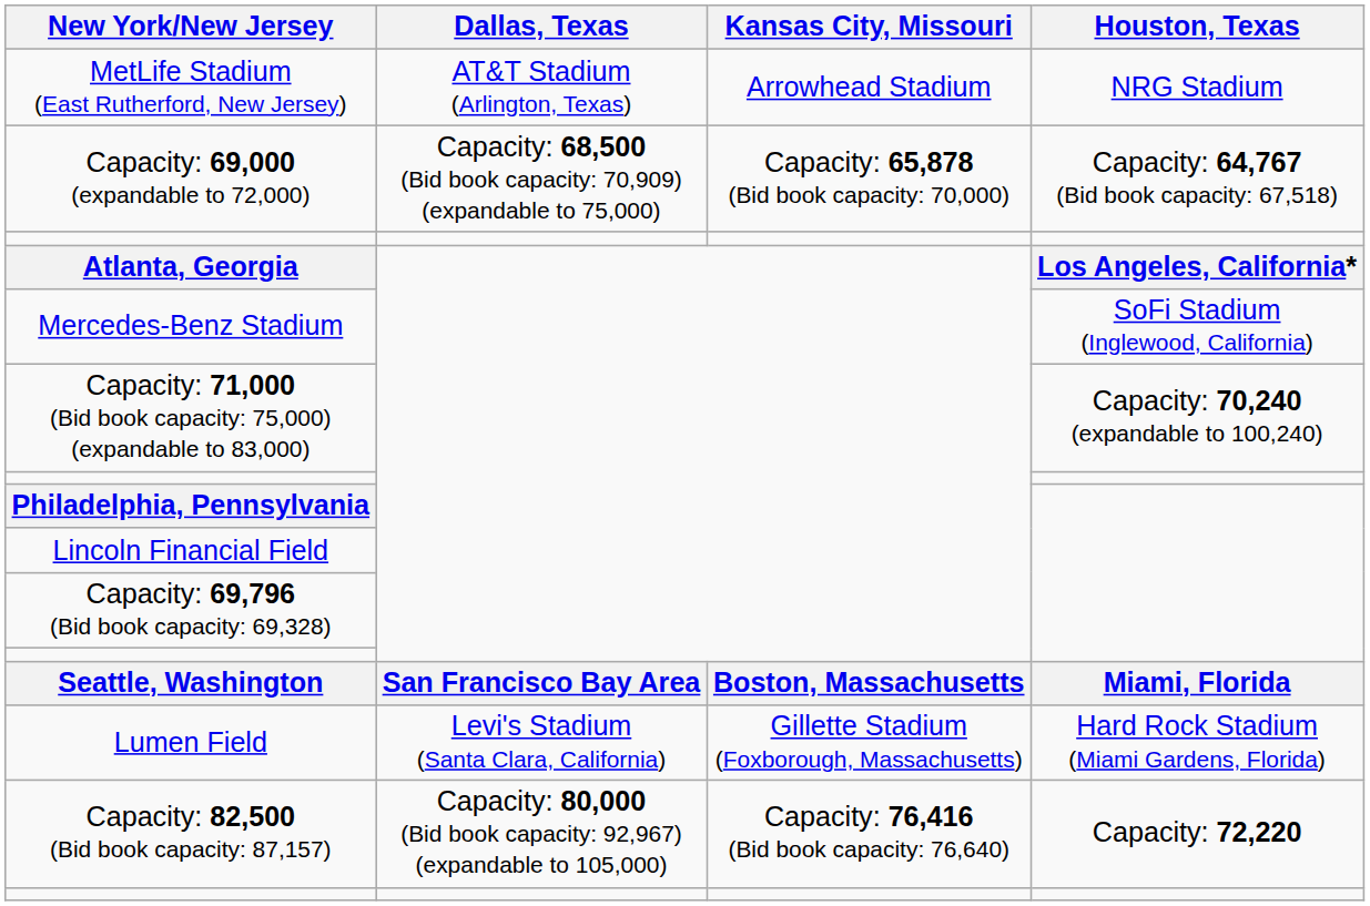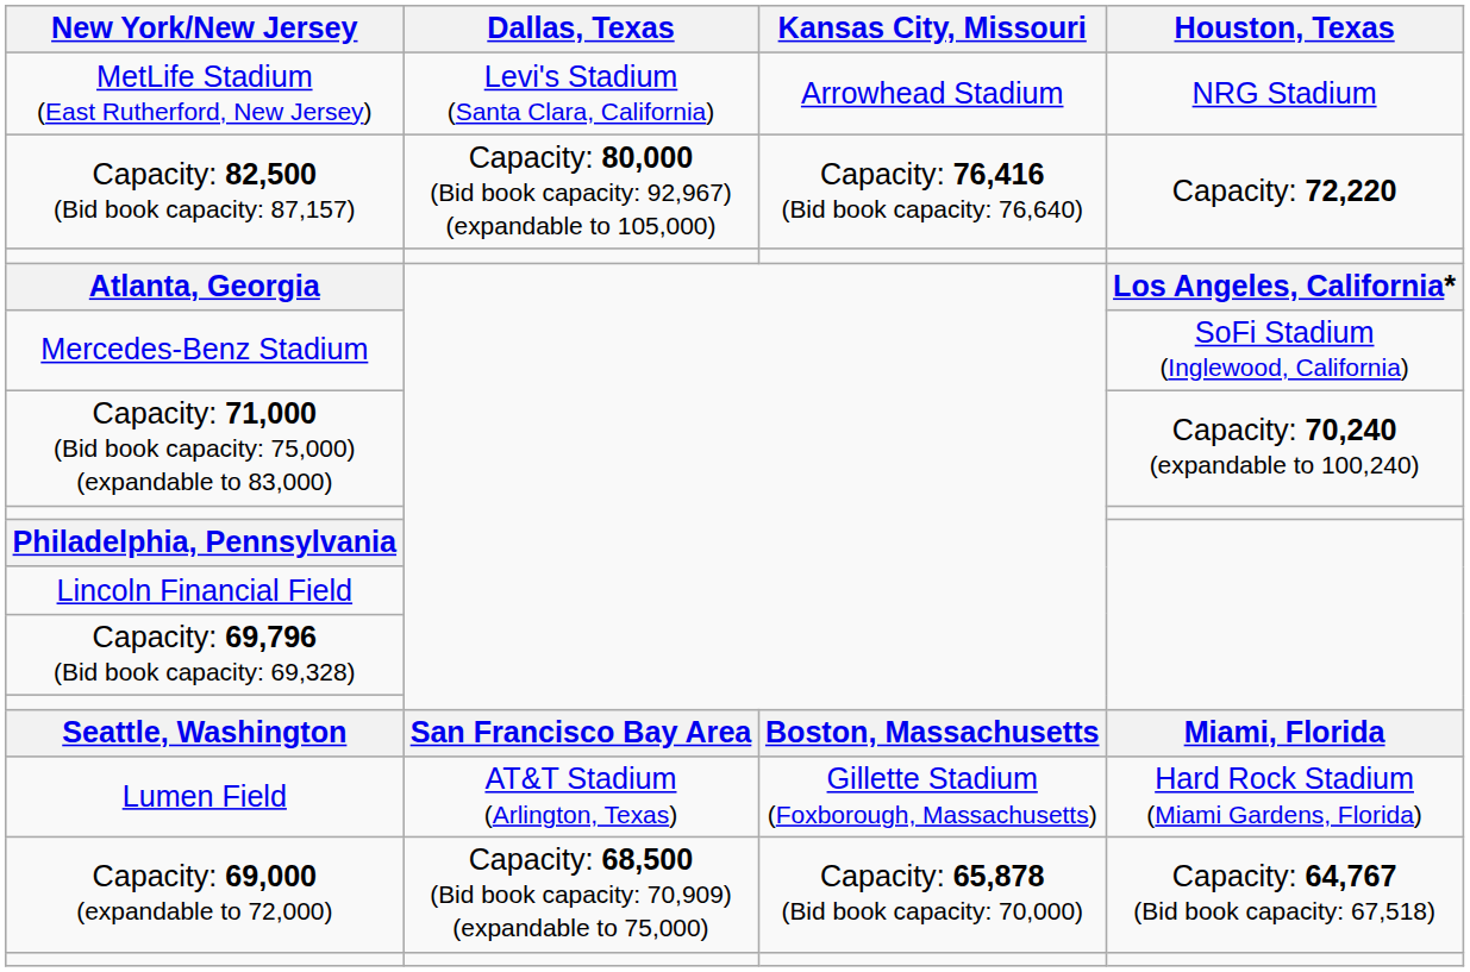 <table class="wikitable" style="text-align:center">
 <tr>
 <th><a href='#'>New York/New Jersey</a></th>
 <th><a href='#'>Dallas, Texas</a></th>
 <th><a href='#'>Kansas City, Missouri</a></th>
 <th><a href='#'>Houston, Texas</a></th>
 </tr>
 <tr>
 <td><a href='#'>MetLife Stadium</a><br><small>(<a href='#'>East Rutherford, New Jersey</a>)</small></td>
-<td><a href='#'>AT&T Stadium</a><br><small>(<a href='#'>Arlington, Texas</a>)</small></td>
+<td><a href='#'>Levi's Stadium</a> <br><small>(<a href='#'>Santa Clara, California</a>)</small></td>
 <td><a href='#'>Arrowhead Stadium</a></td>
 <td><a href='#'>NRG Stadium</a></td>
 </tr>
 <tr>
-<td>Capacity: <strong>69,000</strong><br><small>(expandable to 72,000)</small></td>
-<td>Capacity: <strong>68,500</strong><br><small>(Bid book capacity: 70,909)<br>(expandable to 75,000)</small></td>
-<td>Capacity: <strong>65,878</strong><br><small>(Bid book capacity: 70,000)</small></td>
-<td>Capacity: <strong>64,767</strong><br><small>(Bid book capacity: 67,518)</small></td>
+<td>Capacity: <strong>82,500</strong><br><small>(Bid book capacity: 87,157)</small></td>
+<td>Capacity: <strong>80,000</strong><br><small>(Bid book capacity: 92,967)<br>(expandable to 105,000)</small></td>
+<td>Capacity: <strong>76,416</strong><br><small>(Bid book capacity: 76,640)</small></td>
+<td>Capacity: <strong>72,220</strong></td>
 </tr>
 <tr>
 <td></td>
 <td></td>
 <td></td>
 <td></td>
 </tr>
 <tr>
 <th><a href='#'>Atlanta, Georgia</a></th>
 <td colspan="2" rowspan="8"><br></td>
 <th><a href='#'>Los Angeles, California</a><strong>*</strong></th>
 </tr>
 <tr>
 <td><a href='#'>Mercedes-Benz Stadium</a></td>
 <td><a href='#'>SoFi Stadium</a><br><small>(<a href='#'>Inglewood, California</a>)</small></td>
 </tr>
 <tr>
 <td>Capacity: <strong>71,000</strong><br><small>(Bid book capacity: 75,000)<br>(expandable to 83,000)</small></td>
 <td>Capacity: <strong>70,240</strong><br><small>(expandable to 100,240)</small></td>
 </tr>
 <tr>
 <td></td>
 <td></td>
 </tr>
 <tr>
 <th><a href='#'>Philadelphia, Pennsylvania</a></th>
 </tr>
 <tr>
 <td><a href='#'>Lincoln Financial Field</a></td>
 </tr>
 <tr>
 <td>Capacity: <strong>69,796</strong><br><small>(Bid book capacity: 69,328)</small></td>
 </tr>
 <tr>
 <td></td>
 </tr>
 <tr>
 <th><a href='#'>Seattle, Washington</a></th>
 <th><a href='#'>San Francisco Bay Area</a></th>
 <th><a href='#'>Boston, Massachusetts</a></th>
 <th><a href='#'>Miami, Florida</a></th>
 </tr>
 <tr>
 <td><a href='#'>Lumen Field</a></td>
-<td><a href='#'>Levi's Stadium</a> <br><small>(<a href='#'>Santa Clara, California</a>)</small></td>
+<td><a href='#'>AT&T Stadium</a><br><small>(<a href='#'>Arlington, Texas</a>)</small></td>
 <td><a href='#'>Gillette Stadium</a><br><small>(<a href='#'>Foxborough, Massachusetts</a>)</small></td>
 <td><a href='#'>Hard Rock Stadium</a><br><small>(<a href='#'>Miami Gardens, Florida</a>)</small></td>
 </tr>
 <tr>
-<td>Capacity: <strong>82,500</strong><br><small>(Bid book capacity: 87,157)</small></td>
-<td>Capacity: <strong>80,000</strong><br><small>(Bid book capacity: 92,967)<br>(expandable to 105,000)</small></td>
-<td>Capacity: <strong>76,416</strong><br><small>(Bid book capacity: 76,640)</small></td>
-<td>Capacity: <strong>72,220</strong></td>
+<td>Capacity: <strong>69,000</strong><br><small>(expandable to 72,000)</small></td>
+<td>Capacity: <strong>68,500</strong><br><small>(Bid book capacity: 70,909)<br>(expandable to 75,000)</small></td>
+<td>Capacity: <strong>65,878</strong><br><small>(Bid book capacity: 70,000)</small></td>
+<td>Capacity: <strong>64,767</strong><br><small>(Bid book capacity: 67,518)</small></td>
 </tr>
 <tr>
 <td></td>
 <td></td>
 <td></td>
 <td></td>
 </tr>
 </table>
